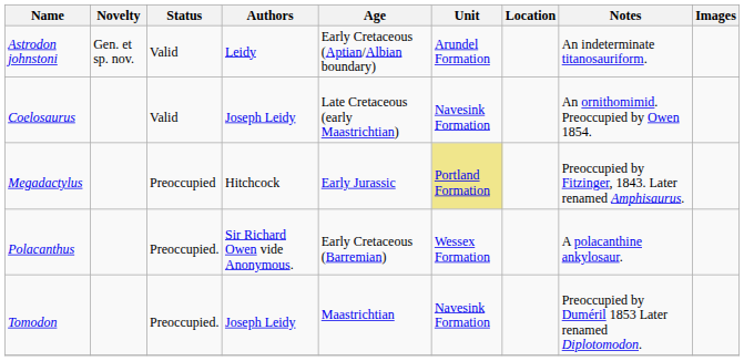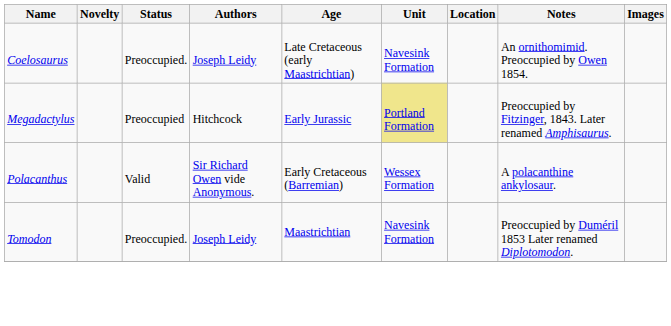 <table class="wikitable sortable" align="center" width="100%">
 <tr>
 <th>Name</th>
 <th>Novelty</th>
 <th>Status</th>
 <th>Authors</th>
 <th>Age</th>
 <th>Unit</th>
 <th>Location</th>
 <th>Notes</th>
 <th>Images</th>
 </tr>
 <tr>
-<td><em><a href='#'>Astrodon johnstoni</a></em></td>
-<td>Gen. et sp. nov.</td>
-<td>Valid</td>
-<td><a href='#'>Leidy</a></td>
-<td>Early Cretaceous (<a href='#'>Aptian</a>/<a href='#'>Albian</a> boundary)</td>
-<td><a href='#'>Arundel Formation</a></td>
-<td></td>
-<td>An indeterminate <a href='#'>titanosauriform</a>.</td>
-<td></td>
-</tr>
-<tr>
 <td><br><em><a href='#'>Coelosaurus</a></em></td>
 <td></td>
-<td><br>Valid</td>
+<td><br>Preoccupied.</td>
 <td><br><a href='#'>Joseph Leidy</a></td>
 <td><br>Late Cretaceous (early <a href='#'>Maastrichtian</a>)</td>
 <td><br><a href='#'>Navesink Formation</a></td>
 <td></td>
 <td><br>An <a href='#'>ornithomimid</a>. Preoccupied by <a href='#'>Owen</a> 1854.</td>
 <td></td>
 </tr>
 <tr>
 <td><br><em><a href='#'>Megadactylus</a></em></td>
 <td></td>
 <td><br>Preoccupied</td>
 <td><br>Hitchcock</td>
 <td><br><a href='#'>Early Jurassic</a></td>
 <td style="background: khaki;"><br><a href='#'>Portland Formation</a></td>
 <td></td>
 <td><br>Preoccupied by <a href='#'>Fitzinger</a>, 1843. Later renamed <em><a href='#'>Amphisaurus</a></em>.</td>
 <td></td>
 </tr>
 <tr>
 <td><br><em><a href='#'>Polacanthus</a></em></td>
 <td></td>
-<td><br>Preoccupied.</td>
+<td><br>Valid</td>
 <td><br><a href='#'>Sir Richard Owen</a> vide <a href='#'>Anonymous</a>.</td>
 <td><br>Early Cretaceous (<a href='#'>Barremian</a>)</td>
 <td><br><a href='#'>Wessex Formation</a></td>
 <td></td>
 <td><br>A <a href='#'>polacanthine</a> <a href='#'>ankylosaur</a>.</td>
 <td></td>
 </tr>
 <tr>
 <td><br><em><a href='#'>Tomodon</a></em></td>
 <td></td>
 <td><br>Preoccupied.</td>
 <td><br><a href='#'>Joseph Leidy</a></td>
 <td><a href='#'>Maastrichtian</a></td>
 <td><a href='#'>Navesink Formation</a></td>
 <td></td>
 <td><br>Preoccupied by <a href='#'>Duméril</a> 1853 Later renamed <em><a href='#'>Diplotomodon</a></em>.</td>
 <td></td>
 </tr>
 <tr>
 </tr>
 </table>
